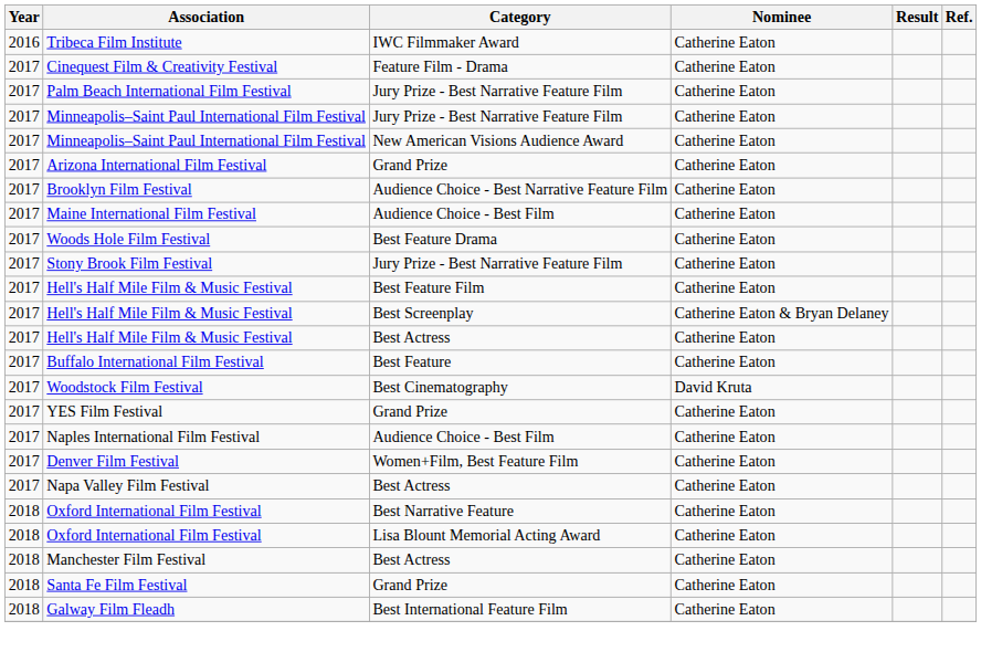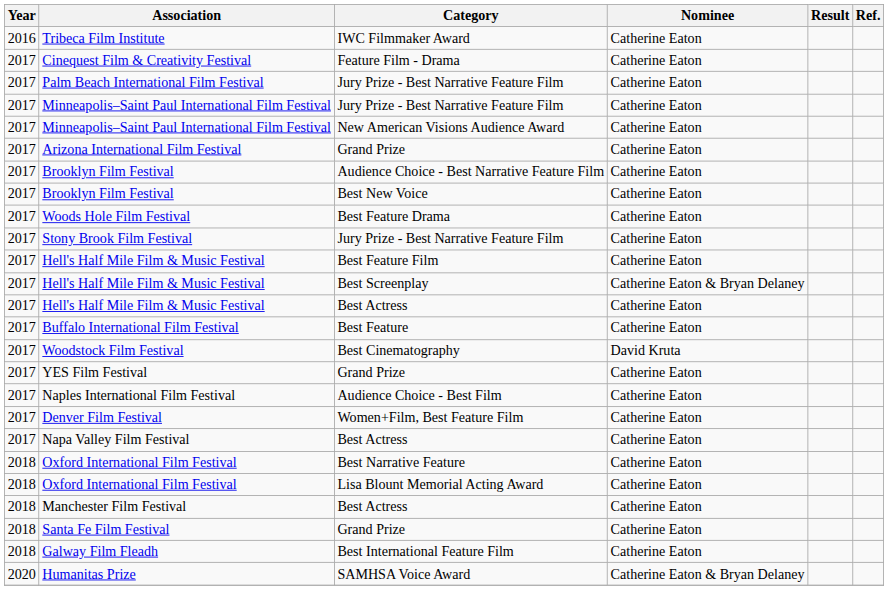 <table class="wikitable sortable">
 <tr>
 <th>Year</th>
 <th>Association</th>
 <th>Category</th>
 <th>Nominee</th>
 <th>Result</th>
 <th class=unsortable>Ref.</th>
 </tr>
 <tr>
 <td>2016</td>
 <td><a href='#'>Tribeca Film Institute</a></td>
 <td>IWC Filmmaker Award</td>
 <td>Catherine Eaton</td>
 <td></td>
 <td></td>
 </tr>
 <tr>
 <td>2017</td>
 <td><a href='#'>Cinequest Film & Creativity Festival</a></td>
 <td>Feature Film - Drama</td>
 <td>Catherine Eaton</td>
 <td></td>
 <td></td>
 </tr>
 <tr>
 <td>2017</td>
 <td><a href='#'>Palm Beach International Film Festival</a></td>
 <td>Jury Prize - Best Narrative Feature Film</td>
 <td>Catherine Eaton</td>
 <td></td>
 <td></td>
 </tr>
 <tr>
 <td>2017</td>
 <td><a href='#'>Minneapolis–Saint Paul International Film Festival</a></td>
 <td>Jury Prize - Best Narrative Feature Film</td>
 <td>Catherine Eaton</td>
 <td></td>
 <td></td>
 </tr>
 <tr>
 <td>2017</td>
 <td><a href='#'>Minneapolis–Saint Paul International Film Festival</a></td>
 <td>New American Visions Audience Award</td>
 <td>Catherine Eaton</td>
 <td></td>
 <td></td>
 </tr>
 <tr>
 <td>2017</td>
 <td><a href='#'>Arizona International Film Festival</a></td>
 <td>Grand Prize</td>
 <td>Catherine Eaton</td>
 <td></td>
 <td></td>
 </tr>
 <tr>
 <td>2017</td>
 <td><a href='#'>Brooklyn Film Festival</a></td>
 <td>Audience Choice - Best Narrative Feature Film</td>
 <td>Catherine Eaton</td>
 <td></td>
 <td></td>
 </tr>
 <tr>
 <td>2017</td>
-<td><a href='#'>Maine International Film Festival</a></td>
-<td>Audience Choice - Best Film</td>
+<td><a href='#'>Brooklyn Film Festival</a></td>
+<td>Best New Voice</td>
 <td>Catherine Eaton</td>
 <td></td>
 <td></td>
 </tr>
 <tr>
 <td>2017</td>
 <td><a href='#'>Woods Hole Film Festival</a></td>
 <td>Best Feature Drama</td>
 <td>Catherine Eaton</td>
 <td></td>
 <td></td>
 </tr>
 <tr>
 <td>2017</td>
 <td><a href='#'>Stony Brook Film Festival</a></td>
 <td>Jury Prize - Best Narrative Feature Film</td>
 <td>Catherine Eaton</td>
 <td></td>
 <td></td>
 </tr>
 <tr>
 <td>2017</td>
 <td><a href='#'>Hell's Half Mile Film & Music Festival</a></td>
 <td>Best Feature Film</td>
 <td>Catherine Eaton</td>
 <td></td>
 <td></td>
 </tr>
 <tr>
 <td>2017</td>
 <td><a href='#'>Hell's Half Mile Film & Music Festival</a></td>
 <td>Best Screenplay</td>
 <td>Catherine Eaton & Bryan Delaney</td>
 <td></td>
 <td></td>
 </tr>
 <tr>
 <td>2017</td>
 <td><a href='#'>Hell's Half Mile Film & Music Festival</a></td>
 <td>Best Actress</td>
 <td>Catherine Eaton</td>
 <td></td>
 <td></td>
 </tr>
 <tr>
 <td>2017</td>
 <td><a href='#'>Buffalo International Film Festival</a></td>
 <td>Best Feature</td>
 <td>Catherine Eaton</td>
 <td></td>
 <td></td>
 </tr>
 <tr>
 <td>2017</td>
 <td><a href='#'>Woodstock Film Festival</a></td>
 <td>Best Cinematography</td>
 <td>David Kruta</td>
 <td></td>
 <td></td>
 </tr>
 <tr>
 <td>2017</td>
 <td>YES Film Festival</td>
 <td>Grand Prize</td>
 <td>Catherine Eaton</td>
 <td></td>
 <td></td>
 </tr>
 <tr>
 <td>2017</td>
 <td>Naples International Film Festival</td>
 <td>Audience Choice - Best Film</td>
 <td>Catherine Eaton</td>
 <td></td>
 <td></td>
 </tr>
 <tr>
 <td>2017</td>
 <td><a href='#'>Denver Film Festival</a></td>
 <td>Women+Film, Best Feature Film</td>
 <td>Catherine Eaton</td>
 <td></td>
 <td></td>
 </tr>
 <tr>
 <td>2017</td>
 <td>Napa Valley Film Festival</td>
 <td>Best Actress</td>
 <td>Catherine Eaton</td>
 <td></td>
 <td></td>
 </tr>
 <tr>
 <td>2018</td>
 <td><a href='#'>Oxford International Film Festival</a></td>
 <td>Best Narrative Feature</td>
 <td>Catherine Eaton</td>
 <td></td>
 <td></td>
 </tr>
 <tr>
 <td>2018</td>
 <td><a href='#'>Oxford International Film Festival</a></td>
 <td>Lisa Blount Memorial Acting Award</td>
 <td>Catherine Eaton</td>
 <td></td>
 <td></td>
 </tr>
 <tr>
 <td>2018</td>
 <td>Manchester Film Festival</td>
 <td>Best Actress</td>
 <td>Catherine Eaton</td>
 <td></td>
 <td></td>
 </tr>
 <tr>
 <td>2018</td>
 <td><a href='#'>Santa Fe Film Festival</a></td>
 <td>Grand Prize</td>
 <td>Catherine Eaton</td>
 <td></td>
 <td></td>
 </tr>
 <tr>
 <td>2018</td>
 <td><a href='#'>Galway Film Fleadh</a></td>
 <td>Best International Feature Film</td>
 <td>Catherine Eaton</td>
 <td></td>
 <td></td>
 </tr>
 <tr>
+<td>2020</td>
+<td><a href='#'>Humanitas Prize</a></td>
+<td>SAMHSA Voice Award</td>
+<td>Catherine Eaton & Bryan Delaney</td>
+<td></td>
+<td></td>
+</tr>
+<tr>
 </tr>
 </table>
